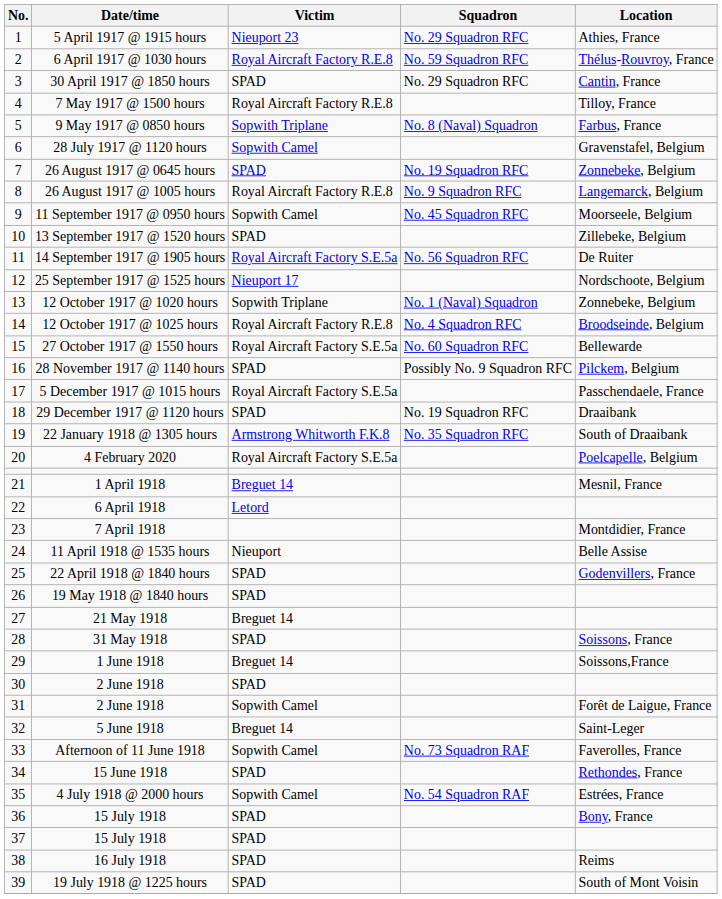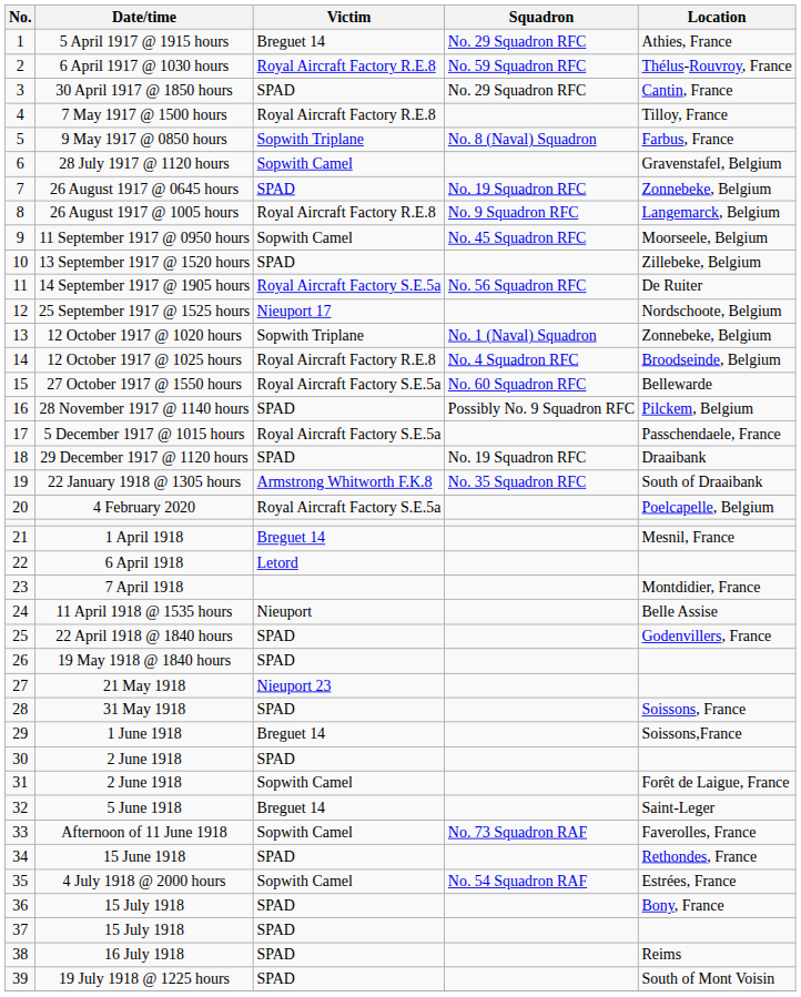 <table class="wikitable" border="1" style="margin: 1em auto 1em auto">
 <tr>
 <th>No.</th>
 <th>Date/time</th>
 <th>Victim</th>
 <th>Squadron</th>
 <th>Location</th>
 </tr>
 <tr>
 <td align="center">1</td>
 <td align="center">5 April 1917 @ 1915 hours</td>
-<td><a href='#'>Nieuport 23</a></td>
+<td>Breguet 14</td>
 <td><a href='#'>No. 29 Squadron RFC</a></td>
 <td>Athies, France</td>
 </tr>
 <tr>
 <td align="center">2</td>
 <td align="center">6 April 1917 @ 1030 hours</td>
 <td><a href='#'>Royal Aircraft Factory R.E.8</a></td>
 <td><a href='#'>No. 59 Squadron RFC</a></td>
 <td><a href='#'>Thélus</a>-<a href='#'>Rouvroy</a>, France</td>
 </tr>
 <tr>
 <td align="center">3</td>
 <td align="center">30 April 1917 @ 1850 hours</td>
 <td>SPAD</td>
 <td>No. 29 Squadron RFC</td>
 <td><a href='#'>Cantin</a>, France</td>
 </tr>
 <tr>
 <td align="center">4</td>
 <td align="center">7 May 1917 @ 1500 hours</td>
 <td>Royal Aircraft Factory R.E.8</td>
 <td></td>
 <td>Tilloy, France</td>
 </tr>
 <tr>
 <td align="center">5</td>
 <td align="center">9 May 1917 @ 0850 hours</td>
 <td><a href='#'>Sopwith Triplane</a></td>
 <td><a href='#'>No. 8 (Naval) Squadron</a></td>
 <td><a href='#'>Farbus</a>, France</td>
 </tr>
 <tr>
 <td align="center">6</td>
 <td align="center">28 July 1917 @ 1120 hours</td>
 <td><a href='#'>Sopwith Camel</a></td>
 <td></td>
 <td>Gravenstafel, Belgium</td>
 </tr>
 <tr>
 <td align="center">7</td>
 <td align="center">26 August 1917 @ 0645 hours</td>
 <td><a href='#'>SPAD</a></td>
 <td><a href='#'>No. 19 Squadron RFC</a></td>
 <td><a href='#'>Zonnebeke</a>, Belgium</td>
 </tr>
 <tr>
 <td align="center">8</td>
 <td align="center">26 August 1917 @ 1005 hours</td>
 <td>Royal Aircraft Factory R.E.8</td>
 <td><a href='#'>No. 9 Squadron RFC</a></td>
 <td><a href='#'>Langemarck</a>, Belgium</td>
 </tr>
 <tr>
 <td align="center">9</td>
 <td align="center">11 September 1917 @ 0950 hours</td>
 <td>Sopwith Camel</td>
 <td><a href='#'>No. 45 Squadron RFC</a></td>
 <td>Moorseele, Belgium</td>
 </tr>
 <tr>
 <td align="center">10</td>
 <td align="center">13 September 1917 @ 1520 hours</td>
 <td>SPAD</td>
 <td></td>
 <td>Zillebeke, Belgium</td>
 </tr>
 <tr>
 <td align="center">11</td>
 <td align="center">14 September 1917 @ 1905 hours</td>
 <td><a href='#'>Royal Aircraft Factory S.E.5a</a></td>
 <td><a href='#'>No. 56 Squadron RFC</a></td>
 <td>De Ruiter</td>
 </tr>
 <tr>
 <td align="center">12</td>
 <td align="center">25 September 1917 @ 1525 hours</td>
 <td><a href='#'>Nieuport 17</a></td>
 <td></td>
 <td>Nordschoote, Belgium</td>
 </tr>
 <tr>
 <td align="center">13</td>
 <td align="center">12 October 1917 @ 1020 hours</td>
 <td>Sopwith Triplane</td>
 <td><a href='#'>No. 1 (Naval) Squadron</a></td>
 <td>Zonnebeke, Belgium</td>
 </tr>
 <tr>
 <td align="center">14</td>
 <td align="center">12 October 1917 @ 1025 hours</td>
 <td>Royal Aircraft Factory R.E.8</td>
 <td><a href='#'>No. 4 Squadron RFC</a></td>
 <td><a href='#'>Broodseinde</a>, Belgium</td>
 </tr>
 <tr>
 <td align="center">15</td>
 <td align="center">27 October 1917 @ 1550 hours</td>
 <td>Royal Aircraft Factory S.E.5a</td>
 <td><a href='#'>No. 60 Squadron RFC</a></td>
 <td>Bellewarde</td>
 </tr>
 <tr>
 <td align="center">16</td>
 <td align="center">28 November 1917 @ 1140 hours</td>
 <td>SPAD</td>
 <td>Possibly No. 9 Squadron RFC</td>
 <td><a href='#'>Pilckem</a>, Belgium</td>
 </tr>
 <tr>
 <td align="center">17</td>
 <td align="center">5 December 1917 @ 1015 hours</td>
 <td>Royal Aircraft Factory S.E.5a</td>
 <td></td>
 <td>Passchendaele, France</td>
 </tr>
 <tr>
 <td align="center">18</td>
 <td align="center">29 December 1917 @ 1120 hours</td>
 <td>SPAD</td>
 <td>No. 19 Squadron RFC</td>
 <td>Draaibank</td>
 </tr>
 <tr>
 <td align="center">19</td>
 <td align="center">22 January 1918 @ 1305 hours</td>
 <td><a href='#'>Armstrong Whitworth F.K.8</a></td>
 <td><a href='#'>No. 35 Squadron RFC</a></td>
 <td>South of Draaibank</td>
 </tr>
 <tr>
 <td align="center">20</td>
 <td align="center">4 February 2020</td>
 <td>Royal Aircraft Factory S.E.5a</td>
 <td></td>
 <td><a href='#'>Poelcapelle</a>, Belgium</td>
 </tr>
 <tr>
 <td align="center"></td>
 <td align="center"></td>
 <td></td>
 <td></td>
 <td></td>
 </tr>
 <tr>
 <td align="center">21</td>
 <td align="center">1 April 1918</td>
 <td><a href='#'>Breguet 14</a></td>
 <td></td>
 <td>Mesnil, France</td>
 </tr>
 <tr>
 <td align="center">22</td>
 <td align="center">6 April 1918</td>
 <td><a href='#'>Letord</a></td>
 <td></td>
 <td></td>
 </tr>
 <tr>
 <td align="center">23</td>
 <td align="center">7 April 1918</td>
 <td></td>
 <td></td>
 <td>Montdidier, France</td>
 </tr>
 <tr>
 <td align="center">24</td>
 <td align="center">11 April 1918 @ 1535 hours</td>
 <td>Nieuport</td>
 <td></td>
 <td>Belle Assise</td>
 </tr>
 <tr>
 <td align="center">25</td>
 <td align="center">22 April 1918 @ 1840 hours</td>
 <td>SPAD</td>
 <td></td>
 <td><a href='#'>Godenvillers</a>, France</td>
 </tr>
 <tr>
 <td align="center">26</td>
 <td align="center">19 May 1918 @ 1840 hours</td>
 <td>SPAD</td>
 <td></td>
 <td></td>
 </tr>
 <tr>
 <td align="center">27</td>
 <td align="center">21 May 1918</td>
-<td>Breguet 14</td>
+<td><a href='#'>Nieuport 23</a></td>
 <td></td>
 <td></td>
 </tr>
 <tr>
 <td align="center">28</td>
 <td align="center">31 May 1918</td>
 <td>SPAD</td>
 <td></td>
 <td><a href='#'>Soissons</a>, France</td>
 </tr>
 <tr>
 <td align="center">29</td>
 <td align="center">1 June 1918</td>
 <td>Breguet 14</td>
 <td></td>
 <td>Soissons,France</td>
 </tr>
 <tr>
 <td align="center">30</td>
 <td align="center">2 June 1918</td>
 <td>SPAD</td>
 <td></td>
 <td></td>
 </tr>
 <tr>
 <td align="center">31</td>
 <td align="center">2 June 1918</td>
 <td>Sopwith Camel</td>
 <td></td>
 <td>Forêt de Laigue, France</td>
 </tr>
 <tr>
 <td align="center">32</td>
 <td align="center">5 June 1918</td>
 <td>Breguet 14</td>
 <td></td>
 <td>Saint-Leger</td>
 </tr>
 <tr>
 <td align="center">33</td>
 <td align="center">Afternoon of 11 June 1918</td>
 <td>Sopwith Camel</td>
 <td><a href='#'>No. 73 Squadron RAF</a></td>
 <td>Faverolles, France</td>
 </tr>
 <tr>
 <td align="center">34</td>
 <td align="center">15 June 1918</td>
 <td>SPAD</td>
 <td></td>
 <td><a href='#'>Rethondes</a>, France</td>
 </tr>
 <tr>
 <td align="center">35</td>
 <td align="center">4 July 1918 @ 2000 hours</td>
 <td>Sopwith Camel</td>
 <td><a href='#'>No. 54 Squadron RAF</a></td>
 <td>Estrées, France</td>
 </tr>
 <tr>
 <td align="center">36</td>
 <td align="center">15 July 1918</td>
 <td>SPAD</td>
 <td></td>
 <td><a href='#'>Bony</a>, France</td>
 </tr>
 <tr>
 <td align="center">37</td>
 <td align="center">15 July 1918</td>
 <td>SPAD</td>
 <td></td>
 <td></td>
 </tr>
 <tr>
 <td align="center">38</td>
 <td align="center">16 July 1918</td>
 <td>SPAD</td>
 <td></td>
 <td>Reims</td>
 </tr>
 <tr>
 <td align="center">39</td>
 <td align="center">19 July 1918 @ 1225 hours</td>
 <td>SPAD</td>
 <td></td>
 <td>South of Mont Voisin</td>
 </tr>
 <tr>
 </tr>
 </table>
